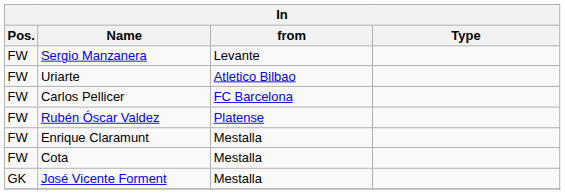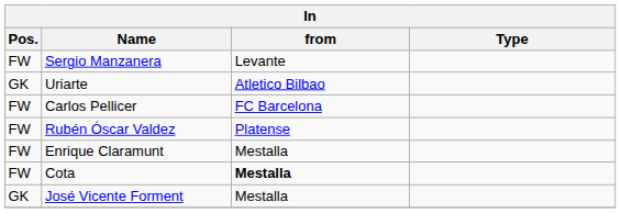 <table class="wikitable" style="font-size:90%;width:99%;">
 <tr>
 <th colspan="4">In</th>
 </tr>
 <tr>
 <th width=3%>Pos.</th>
 <th width=32%>Name</th>
 <th width=30%>from</th>
 <th width=35%>Type</th>
 </tr>
 <tr>
 <td>FW</td>
 <td><a href='#'>Sergio Manzanera</a></td>
 <td>Levante</td>
 <td></td>
 </tr>
 <tr>
-<td>FW</td>
+<td>GK</td>
 <td>Uriarte</td>
 <td><a href='#'>Atletico Bilbao</a></td>
 <td></td>
 </tr>
 <tr>
 <td>FW</td>
 <td>Carlos Pellicer</td>
 <td><a href='#'>FC Barcelona</a></td>
 <td></td>
 </tr>
 <tr>
 <td>FW</td>
 <td><a href='#'>Rubén Óscar Valdez</a></td>
 <td><a href='#'>Platense</a></td>
 </tr>
 <tr>
 <td>FW</td>
 <td>Enrique Claramunt</td>
 <td>Mestalla</td>
 <td></td>
 </tr>
 <tr>
 <td>FW</td>
 <td>Cota</td>
-<td>Mestalla</td>
+<td><strong>Mestalla</strong></td>
 <td></td>
 </tr>
 <tr>
 <td>GK</td>
 <td><a href='#'>José Vicente Forment</a></td>
 <td>Mestalla</td>
 <td></td>
 </tr>
 <tr>
 </tr>
 </table>
